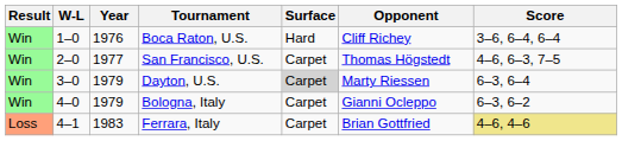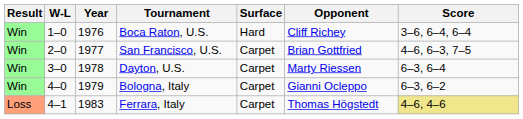 <table class="sortable wikitable">
 <tr>
 <th>Result</th>
 <th style="width:35px" class="unsortable">W-L</th>
 <th style="width:50px">Year</th>
 <th style="width:160px">Tournament</th>
 <th style="width:50px">Surface</th>
 <th style="width:150px">Opponent</th>
 <th style="width:160px" class="unsortable">Score</th>
 </tr>
 <tr>
 <td style="background:#98fb98;">Win</td>
 <td>1–0</td>
 <td>1976</td>
 <td><a href='#'>Boca Raton</a>, U.S.</td>
 <td>Hard</td>
 <td> <a href='#'>Cliff Richey</a></td>
 <td>3–6, 6–4, 6–4</td>
 </tr>
 <tr>
 <td style="background:#98fb98;">Win</td>
 <td>2–0</td>
 <td>1977</td>
 <td><a href='#'>San Francisco</a>, U.S.</td>
 <td>Carpet</td>
-<td> <a href='#'>Thomas Högstedt</a></td>
+<td> <a href='#'>Brian Gottfried</a></td>
 <td>4–6, 6–3, 7–5</td>
 </tr>
 <tr>
 <td style="background:#98fb98;">Win</td>
 <td>3–0</td>
-<td>1979</td>
+<td>1978</td>
 <td><a href='#'>Dayton</a>, U.S.</td>
-<td style="background: lightgrey;">Carpet</td>
+<td>Carpet</td>
 <td> <a href='#'>Marty Riessen</a></td>
 <td>6–3, 6–4</td>
 </tr>
 <tr>
 <td style="background:#98fb98;">Win</td>
 <td>4–0</td>
 <td>1979</td>
 <td><a href='#'>Bologna</a>, Italy</td>
 <td>Carpet</td>
 <td> <a href='#'>Gianni Ocleppo</a></td>
 <td>6–3, 6–2</td>
 </tr>
 <tr>
 <td style="background:#ffa07a;">Loss</td>
 <td>4–1</td>
 <td>1983</td>
 <td><a href='#'>Ferrara</a>, Italy</td>
 <td>Carpet</td>
-<td> <a href='#'>Brian Gottfried</a></td>
+<td> <a href='#'>Thomas Högstedt</a></td>
 <td style="background: khaki;">4–6, 4–6</td>
 </tr>
 </table>
